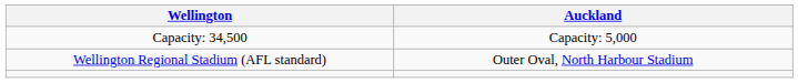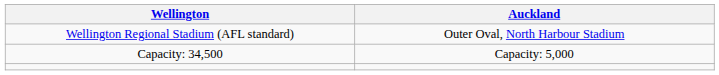 <table class="wikitable" style="text-align:center; margin: 1em auto;">
 <tr>
 <th width="33%"><a href='#'>Wellington</a></th>
 <th width="34%"><a href='#'>Auckland</a></th>
 </tr>
 <tr>
+<td><a href='#'>Wellington Regional Stadium</a> (AFL standard)</td>
+<td>Outer Oval, <a href='#'>North Harbour Stadium</a></td>
+</tr>
+<tr>
 <td>Capacity: 34,500</td>
 <td>Capacity: 5,000</td>
-</tr>
-<tr>
-<td><a href='#'>Wellington Regional Stadium</a> (AFL standard)</td>
-<td>Outer Oval, <a href='#'>North Harbour Stadium</a></td>
 </tr>
 <tr>
 <td></td>
 <td></td>
 </tr>
 </table>
